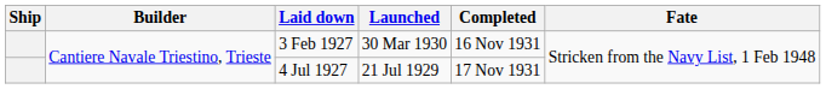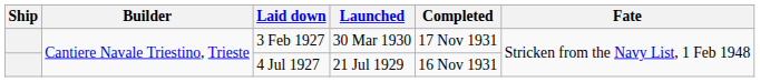 <table class="wikitable plainrowheaders">
 <tr>
 <th scope="col">Ship</th>
 <th scope="col">Builder </th>
 <th scope="col"><a href='#'>Laid down</a></th>
 <th scope="col"><a href='#'>Launched</a></th>
 <th scope="col">Completed </th>
 <th scope="col">Fate </th>
 </tr>
 <tr>
 <th scope="row"></th>
 <td rowspan=2><a href='#'>Cantiere Navale Triestino</a>, <a href='#'>Trieste</a></td>
 <td>3 Feb 1927</td>
 <td>30 Mar 1930</td>
-<td>16 Nov 1931</td>
+<td>17 Nov 1931</td>
 <td rowspan=2>Stricken from the <a href='#'>Navy List</a>, 1 Feb 1948</td>
 </tr>
 <tr>
 <th scope="row"></th>
 <td>4 Jul 1927</td>
 <td>21 Jul 1929</td>
-<td>17 Nov 1931</td>
+<td>16 Nov 1931</td>
 </tr>
 </table>
